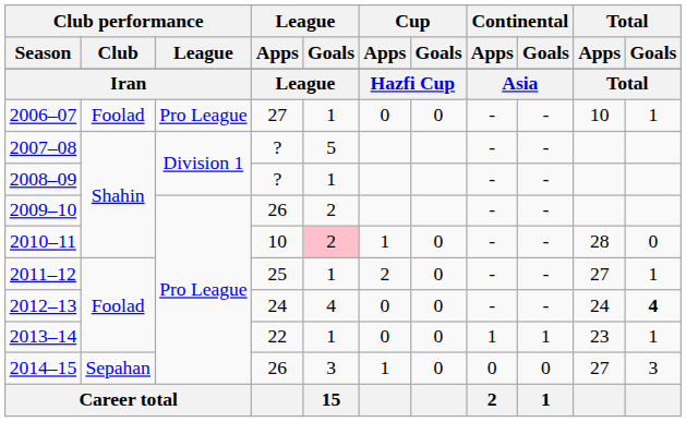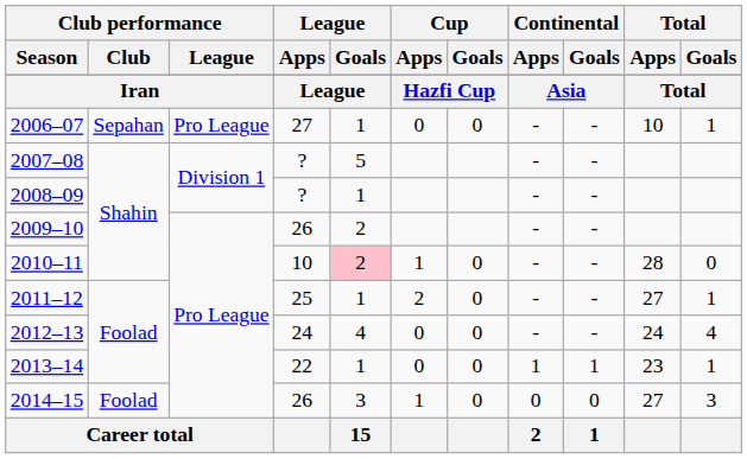 <table class="wikitable" style="font-size:90%; text-align:center;">
 <tr>
 <th colspan=3>Club performance</th>
 <th colspan=2>League</th>
 <th colspan=2>Cup</th>
 <th colspan=2>Continental</th>
 <th colspan=2>Total</th>
 </tr>
 <tr>
 <th>Season</th>
 <th>Club</th>
 <th>League</th>
 <th>Apps</th>
 <th>Goals</th>
 <th>Apps</th>
 <th>Goals</th>
 <th>Apps</th>
 <th>Goals</th>
 <th>Apps</th>
 <th>Goals</th>
 </tr>
 <tr>
 </tr>
 <tr>
 <th colspan=3>Iran</th>
 <th colspan=2>League</th>
 <th colspan=2><a href='#'>Hazfi Cup</a></th>
 <th colspan=2><a href='#'>Asia</a></th>
 <th colspan=2>Total</th>
 </tr>
 <tr>
 <td><a href='#'>2006–07</a></td>
-<td rowspan="1"><a href='#'>Foolad</a></td>
+<td rowspan="1"><a href='#'>Sepahan</a></td>
 <td><a href='#'>Pro League</a></td>
 <td>27</td>
 <td>1</td>
 <td>0</td>
 <td>0</td>
 <td>-</td>
 <td>-</td>
 <td>10</td>
 <td>1</td>
 </tr>
 <tr>
 <td><a href='#'>2007–08</a></td>
 <td rowspan="4"><a href='#'>Shahin</a></td>
 <td rowspan="2"><a href='#'>Division 1</a></td>
 <td>?</td>
 <td>5</td>
 <td></td>
 <td></td>
 <td>-</td>
 <td>-</td>
 <td></td>
 <td></td>
 </tr>
 <tr>
 <td><a href='#'>2008–09</a></td>
 <td>?</td>
 <td>1</td>
 <td></td>
 <td></td>
 <td>-</td>
 <td>-</td>
 <td></td>
 <td></td>
 </tr>
 <tr>
 <td><a href='#'>2009–10</a></td>
 <td rowspan="6"><a href='#'>Pro League</a></td>
 <td>26</td>
 <td>2</td>
 <td></td>
 <td></td>
 <td>-</td>
 <td>-</td>
 <td></td>
 <td></td>
 </tr>
 <tr>
 <td><a href='#'>2010–11</a></td>
 <td>10</td>
 <td style="background: pink;">2</td>
 <td>1</td>
 <td>0</td>
 <td>-</td>
 <td>-</td>
 <td>28</td>
 <td>0</td>
 </tr>
 <tr>
 <td><a href='#'>2011–12</a></td>
 <td rowspan="3"><a href='#'>Foolad</a></td>
 <td>25</td>
 <td>1</td>
 <td>2</td>
 <td>0</td>
 <td>-</td>
 <td>-</td>
 <td>27</td>
 <td>1</td>
 </tr>
 <tr>
 <td><a href='#'>2012–13</a></td>
 <td>24</td>
 <td>4</td>
 <td>0</td>
 <td>0</td>
 <td>-</td>
 <td>-</td>
 <td>24</td>
-<td><strong>4</strong></td>
+<td>4</td>
 </tr>
 <tr>
 <td><a href='#'>2013–14</a></td>
 <td>22</td>
 <td>1</td>
 <td>0</td>
 <td>0</td>
 <td>1</td>
 <td>1</td>
 <td>23</td>
 <td>1</td>
 </tr>
 <tr>
 <td><a href='#'>2014–15</a></td>
-<td rowspan="1"><a href='#'>Sepahan</a></td>
+<td rowspan="1"><a href='#'>Foolad</a></td>
 <td>26</td>
 <td>3</td>
 <td>1</td>
 <td>0</td>
 <td>0</td>
 <td>0</td>
 <td>27</td>
 <td>3</td>
 </tr>
 <tr>
 <th colspan=3>Career total</th>
 <th></th>
 <th>15</th>
 <th></th>
 <th></th>
 <th>2</th>
 <th>1</th>
 <th></th>
 <th></th>
 </tr>
 </table>
